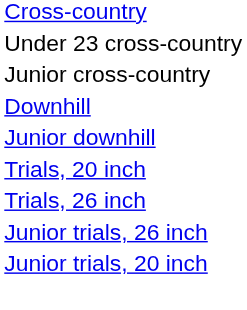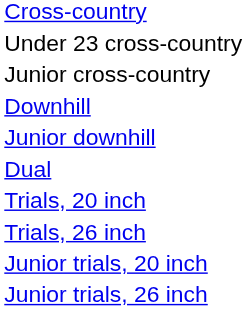 <table>
 <tr>
 <td><a href='#'>Cross-country</a></td>
 <td></td>
 <td></td>
 <td></td>
 </tr>
 <tr>
 <td>Under 23 cross-country</td>
 <td></td>
 <td></td>
 <td></td>
 </tr>
 <tr>
 <td>Junior cross-country</td>
 <td></td>
 <td></td>
 <td></td>
 </tr>
 <tr>
 <td><a href='#'>Downhill</a></td>
 <td></td>
 <td></td>
 <td></td>
 </tr>
 <tr>
 <td><a href='#'>Junior downhill</a></td>
 <td></td>
 <td></td>
 <td></td>
 </tr>
 <tr>
+<td><a href='#'>Dual</a></td>
+<td></td>
+<td></td>
+<td></td>
+</tr>
+<tr>
 <td><a href='#'>Trials, 20 inch</a></td>
 <td></td>
 <td></td>
 <td></td>
 </tr>
 <tr>
 <td><a href='#'>Trials, 26 inch</a></td>
 <td></td>
 <td></td>
 <td></td>
 </tr>
 <tr>
+<td><a href='#'>Junior trials, 20 inch</a></td>
+<td></td>
+<td></td>
+<td></td>
+</tr>
+<tr>
 <td><a href='#'>Junior trials, 26 inch</a></td>
 <td></td>
 <td></td>
 <td></td>
 </tr>
-<tr>
-<td><a href='#'>Junior trials, 20 inch</a></td>
-<td></td>
-<td></td>
-<td></td>
-</tr>
 </table>
